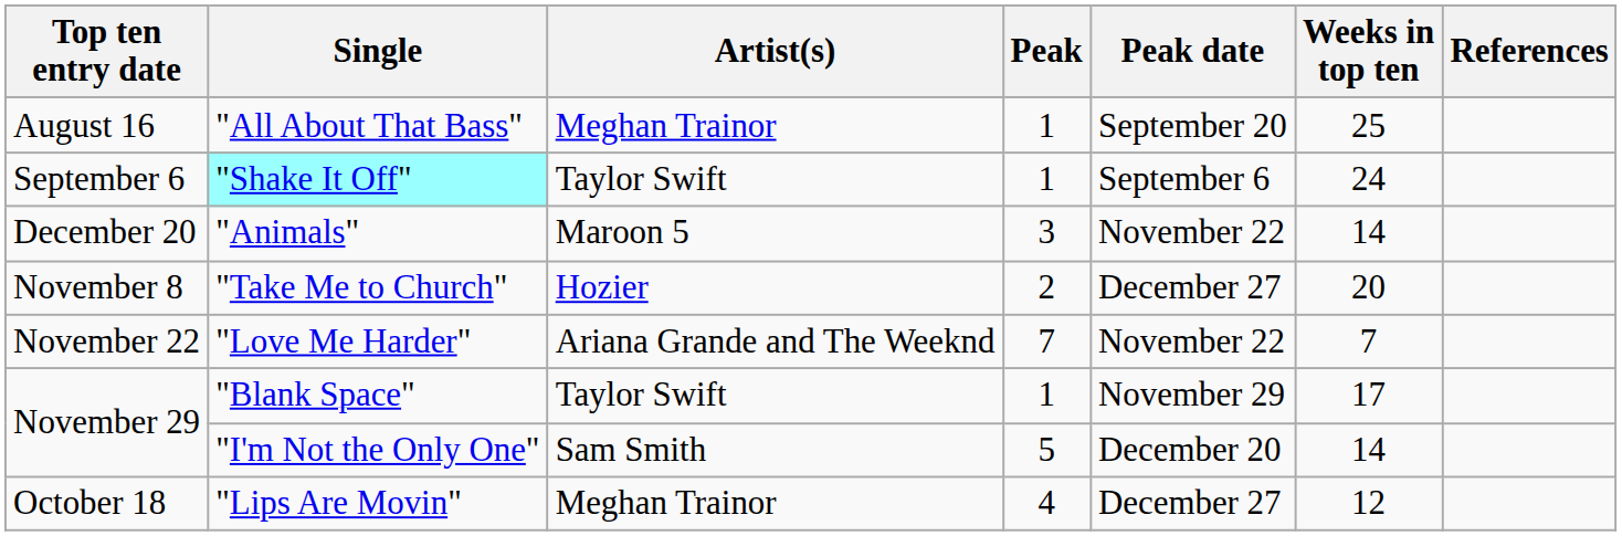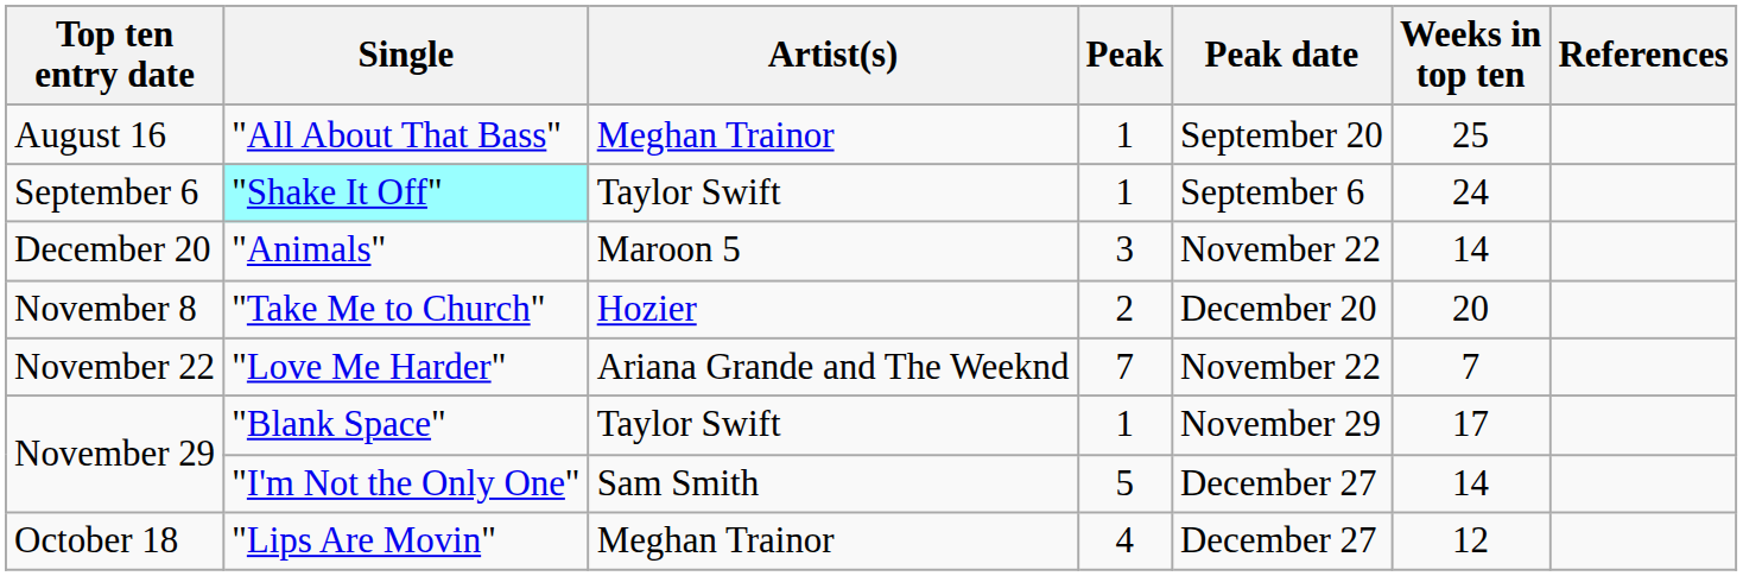 <table class="wikitable sortable">
 <tr>
 <th>Top ten<br>entry date</th>
 <th>Single</th>
 <th>Artist(s)</th>
 <th>Peak</th>
 <th>Peak date</th>
 <th>Weeks in<br>top ten</th>
 <th>References</th>
 </tr>
 <tr>
 <td>August 16</td>
 <td>"<a href='#'>All About That Bass</a>"</td>
 <td><a href='#'>Meghan Trainor</a></td>
 <td style="text-align:center;">1</td>
 <td>September 20</td>
 <td style="text-align:center;">25</td>
 <td style="text-align:center;"></td>
 </tr>
 <tr>
 <td>September 6</td>
 <td style="background:#9ff;">"<a href='#'>Shake It Off</a>" </td>
 <td>Taylor Swift</td>
 <td style="text-align:center;">1</td>
 <td>September 6</td>
 <td style="text-align:center;">24</td>
 <td style="text-align:center;"></td>
 </tr>
 <tr>
 <td>December 20</td>
 <td>"<a href='#'>Animals</a>"</td>
 <td>Maroon 5</td>
 <td style="text-align:center;">3</td>
 <td>November 22</td>
 <td style="text-align:center;">14</td>
 <td align=center></td>
 </tr>
 <tr>
 <td>November 8</td>
 <td>"<a href='#'>Take Me to Church</a>"</td>
 <td><a href='#'>Hozier</a></td>
 <td style="text-align:center;">2</td>
-<td>December 27</td>
+<td>December 20</td>
 <td style="text-align:center;">20</td>
 <td align=center></td>
 </tr>
 <tr>
 <td>November 22</td>
 <td>"<a href='#'>Love Me Harder</a>"</td>
 <td>Ariana Grande and The Weeknd</td>
 <td style="text-align:center;">7</td>
 <td>November 22</td>
 <td style="text-align:center;">7</td>
 <td align=center></td>
 </tr>
 <tr>
 <td rowspan=2>November 29</td>
 <td>"<a href='#'>Blank Space</a>" </td>
 <td>Taylor Swift</td>
 <td style="text-align:center;">1</td>
 <td>November 29</td>
 <td style="text-align:center;">17</td>
 <td align=center></td>
 </tr>
 <tr>
 <td>"<a href='#'>I'm Not the Only One</a>"</td>
 <td>Sam Smith</td>
 <td style="text-align:center;">5</td>
-<td>December 20</td>
+<td>December 27</td>
 <td style="text-align:center;">14</td>
 <td align=center></td>
 </tr>
 <tr>
 <td>October 18</td>
 <td>"<a href='#'>Lips Are Movin</a>"</td>
 <td>Meghan Trainor</td>
 <td style="text-align:center;">4</td>
 <td>December 27</td>
 <td style="text-align:center;">12</td>
 <td style="text-align:center;"></td>
 </tr>
 </table>
